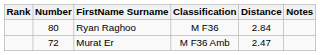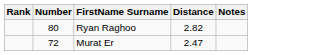 <table class="wikitable sortable" style="text-align:center">
 <tr>
 <th>Rank</th>
 <th>Number</th>
 <th>FirstName Surname</th>
-<th>Classification</th>
 <th>Distance</th>
 <th>Notes</th>
 </tr>
 <tr>
 <td></td>
 <td>80</td>
 <td style="text-align:left"> Ryan Raghoo</td>
-<td>M F36</td>
-<td>2.84</td>
+<td>2.82</td>
 <td></td>
 </tr>
 <tr>
 <td></td>
 <td>72</td>
 <td style="text-align:left"> Murat Er</td>
-<td>M F36 Amb</td>
 <td>2.47</td>
 <td></td>
 </tr>
 </table>
